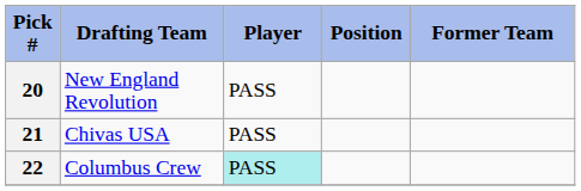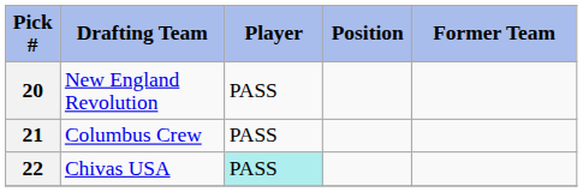 <table class="wikitable sortable" style="width: 70%">
 <tr>
 <th style="background:#A8BDEC;" width=6%>Pick #</th>
 <th width=25% style="background:#A8BDEC;">Drafting Team</th>
 <th width=15% style="background:#A8BDEC;">Player</th>
 <th width=8% style="background:#A8BDEC;">Position</th>
 <th width=25% style="background:#A8BDEC;">Former Team</th>
 </tr>
 <tr>
 <th>20</th>
 <td><a href='#'>New England Revolution</a></td>
 <td>PASS</td>
 <td></td>
 <td></td>
 </tr>
 <tr>
 <th>21</th>
-<td><a href='#'>Chivas USA</a></td>
+<td><a href='#'>Columbus Crew</a></td>
 <td>PASS</td>
 <td></td>
 <td></td>
 </tr>
 <tr>
 <th>22</th>
-<td><a href='#'>Columbus Crew</a></td>
+<td><a href='#'>Chivas USA</a></td>
 <td style="background: paleturquoise;">PASS</td>
 <td></td>
 <td></td>
 </tr>
 <tr>
 </tr>
 </table>
